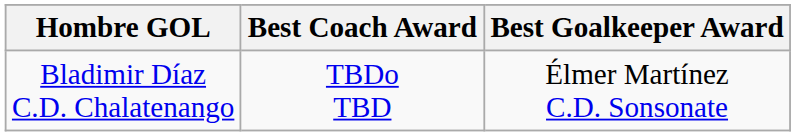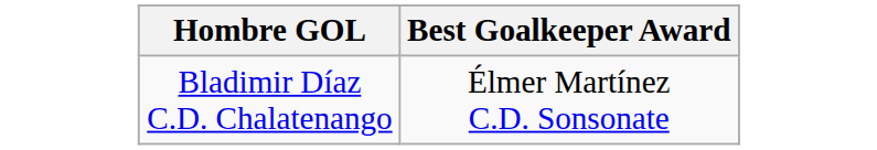 <table class="wikitable" style="margin: 0 auto;">
 <tr>
 <th>Hombre GOL</th>
-<th>Best Coach Award</th>
 <th>Best Goalkeeper Award</th>
 </tr>
 <tr>
 <td align=center> <a href='#'>Bladimir Díaz</a><br><a href='#'>C.D. Chalatenango</a></td>
-<td align=center> <a href='#'>TBDo</a><br><a href='#'>TBD</a></td>
 <td align=center> Élmer Martínez <br><a href='#'>C.D. Sonsonate</a></td>
 </tr>
 </table>
